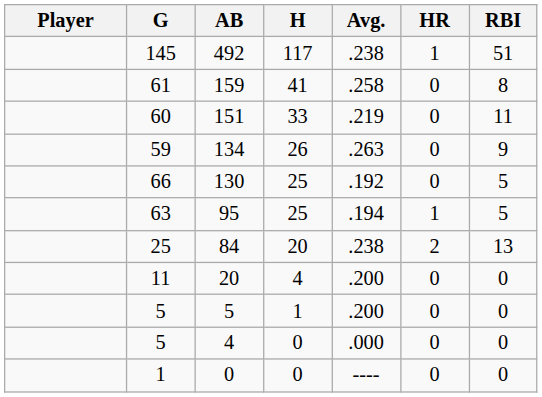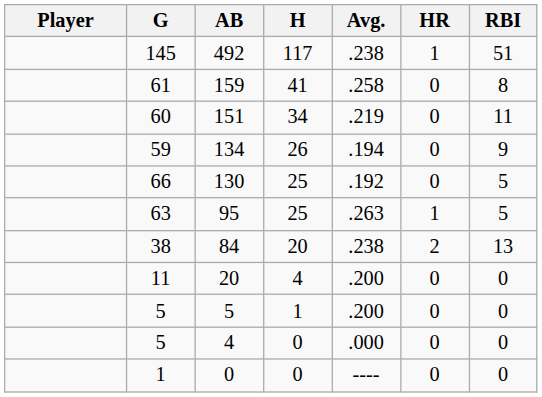 <table class="wikitable sortable">
 <tr>
 <th bgcolor="#DDDDFF" width="16%">Player</th>
 <th bgcolor="#DDDDFF" width="9%">G</th>
 <th bgcolor="#DDDDFF" width="9%">AB</th>
 <th bgcolor="#DDDDFF" width="9%">H</th>
 <th bgcolor="#DDDDFF" width="9%">Avg.</th>
 <th bgcolor="#DDDDFF" width="9%">HR</th>
 <th bgcolor="#DDDDFF" width="9%">RBI</th>
 </tr>
 <tr align="center">
 <td></td>
 <td>145</td>
 <td>492</td>
 <td>117</td>
 <td>.238</td>
 <td>1</td>
 <td>51</td>
 </tr>
 <tr align="center">
 <td></td>
 <td>61</td>
 <td>159</td>
 <td>41</td>
 <td>.258</td>
 <td>0</td>
 <td>8</td>
 </tr>
 <tr align="center">
 <td></td>
 <td>60</td>
 <td>151</td>
-<td>33</td>
+<td>34</td>
 <td>.219</td>
 <td>0</td>
 <td>11</td>
 </tr>
 <tr align="center">
 <td></td>
 <td>59</td>
 <td>134</td>
 <td>26</td>
-<td>.263</td>
+<td>.194</td>
 <td>0</td>
 <td>9</td>
 </tr>
 <tr align="center">
 <td></td>
 <td>66</td>
 <td>130</td>
 <td>25</td>
 <td>.192</td>
 <td>0</td>
 <td>5</td>
 </tr>
 <tr align="center">
 <td></td>
 <td>63</td>
 <td>95</td>
 <td>25</td>
-<td>.194</td>
+<td>.263</td>
 <td>1</td>
 <td>5</td>
 </tr>
 <tr align="center">
 <td></td>
-<td>25</td>
+<td>38</td>
 <td>84</td>
 <td>20</td>
 <td>.238</td>
 <td>2</td>
 <td>13</td>
 </tr>
 <tr align="center">
 <td></td>
 <td>11</td>
 <td>20</td>
 <td>4</td>
 <td>.200</td>
 <td>0</td>
 <td>0</td>
 </tr>
 <tr align="center">
 <td></td>
 <td>5</td>
 <td>5</td>
 <td>1</td>
 <td>.200</td>
 <td>0</td>
 <td>0</td>
 </tr>
 <tr align="center">
 <td></td>
 <td>5</td>
 <td>4</td>
 <td>0</td>
 <td>.000</td>
 <td>0</td>
 <td>0</td>
 </tr>
 <tr align="center">
 <td></td>
 <td>1</td>
 <td>0</td>
 <td>0</td>
 <td>----</td>
 <td>0</td>
 <td>0</td>
 </tr>
 </table>
